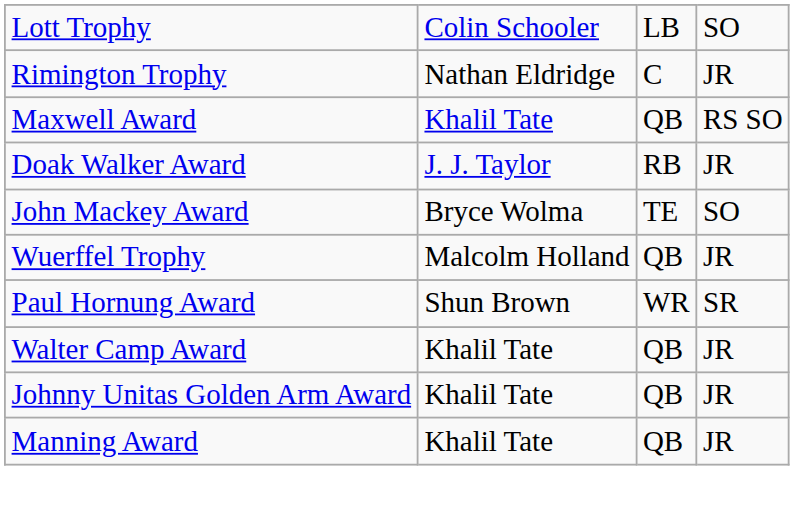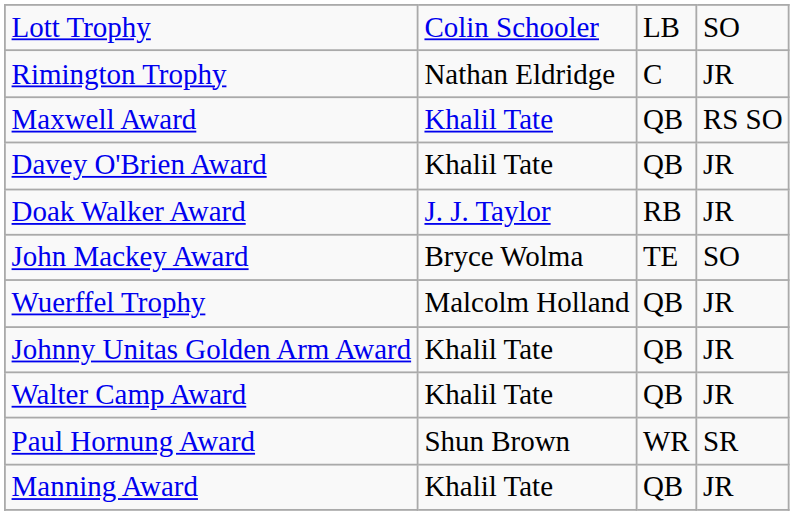 <table class="wikitable">
 <tr>
 <td><a href='#'>Lott Trophy</a></td>
 <td><a href='#'>Colin Schooler</a></td>
 <td>LB</td>
 <td>SO</td>
 </tr>
 <tr>
 <td><a href='#'>Rimington Trophy</a></td>
 <td>Nathan Eldridge</td>
 <td>C</td>
 <td>JR</td>
 </tr>
 <tr>
 <td><a href='#'>Maxwell Award</a></td>
 <td><a href='#'>Khalil Tate</a></td>
 <td>QB</td>
 <td>RS SO</td>
 </tr>
 <tr>
+<td><a href='#'>Davey O'Brien Award</a></td>
+<td>Khalil Tate</td>
+<td>QB</td>
+<td>JR</td>
+</tr>
+<tr>
 <td><a href='#'>Doak Walker Award</a></td>
 <td><a href='#'>J. J. Taylor</a></td>
 <td>RB</td>
 <td>JR</td>
 </tr>
 <tr>
 <td><a href='#'>John Mackey Award</a></td>
 <td>Bryce Wolma</td>
 <td>TE</td>
 <td>SO</td>
 </tr>
 <tr>
 <td><a href='#'>Wuerffel Trophy</a></td>
 <td>Malcolm Holland</td>
 <td>QB</td>
 <td>JR</td>
 </tr>
 <tr>
-<td><a href='#'>Paul Hornung Award</a></td>
-<td>Shun Brown</td>
-<td>WR</td>
-<td>SR</td>
+<td><a href='#'>Johnny Unitas Golden Arm Award</a></td>
+<td>Khalil Tate</td>
+<td>QB</td>
+<td>JR</td>
 </tr>
 <tr>
 <td><a href='#'>Walter Camp Award</a></td>
 <td>Khalil Tate</td>
 <td>QB</td>
 <td>JR</td>
 </tr>
 <tr>
-<td><a href='#'>Johnny Unitas Golden Arm Award</a></td>
-<td>Khalil Tate</td>
-<td>QB</td>
-<td>JR</td>
+<td><a href='#'>Paul Hornung Award</a></td>
+<td>Shun Brown</td>
+<td>WR</td>
+<td>SR</td>
 </tr>
 <tr>
 <td><a href='#'>Manning Award</a></td>
 <td>Khalil Tate</td>
 <td>QB</td>
 <td>JR</td>
 </tr>
 </table>
